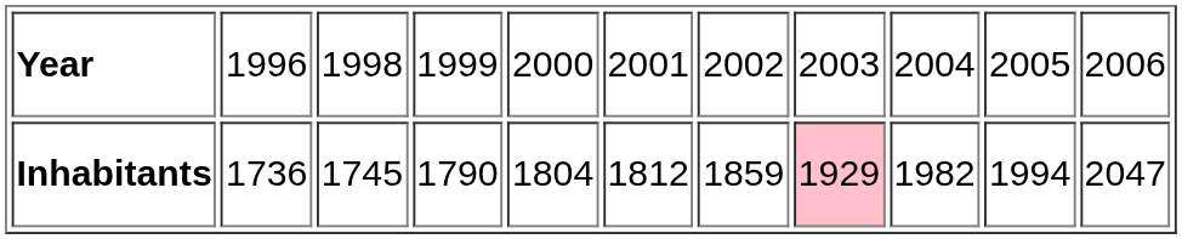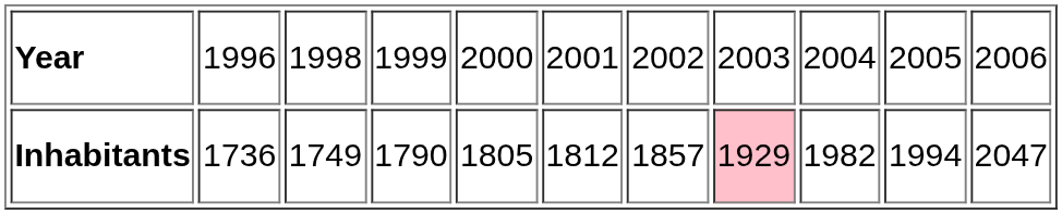 <table style="width:400px; height:100px" border="1">
 <tr>
 <td><strong>Year</strong></td>
 <td>1996</td>
 <td>1998</td>
 <td>1999</td>
 <td>2000</td>
 <td>2001</td>
 <td>2002</td>
 <td>2003</td>
 <td>2004</td>
 <td>2005</td>
 <td>2006</td>
 </tr>
 <tr>
 <td><strong>Inhabitants</strong></td>
 <td>1736</td>
-<td>1745</td>
+<td>1749</td>
 <td>1790</td>
-<td>1804</td>
+<td>1805</td>
 <td>1812</td>
-<td>1859</td>
+<td>1857</td>
 <td style="background: pink;">1929</td>
 <td>1982</td>
 <td>1994</td>
 <td>2047</td>
 </tr>
 </table>
